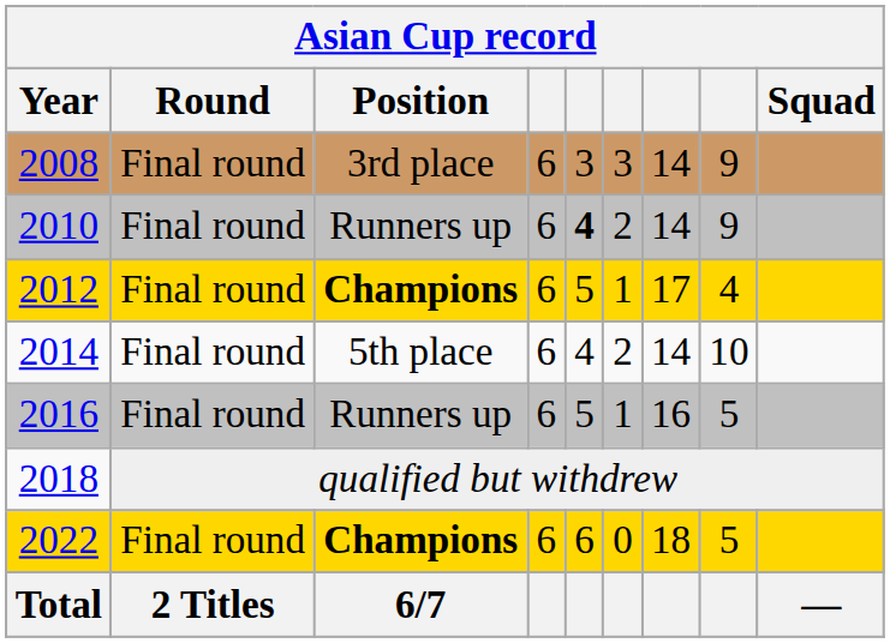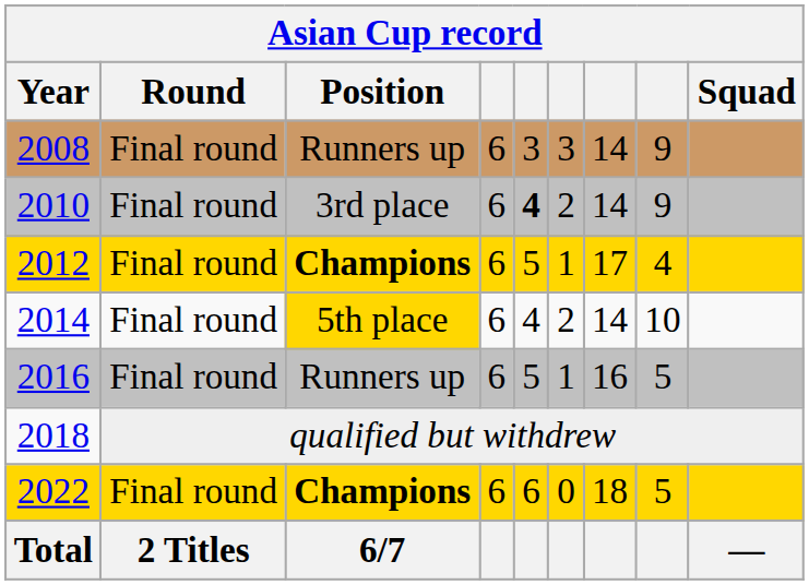 <table class="wikitable" style="text-align:center">
 <tr>
 <th colspan=9><a href='#'>Asian Cup record</a></th>
 </tr>
 <tr>
 <th>Year</th>
 <th>Round</th>
 <th>Position</th>
 <th></th>
 <th></th>
 <th></th>
 <th></th>
 <th></th>
 <th>Squad</th>
 </tr>
 <tr bgcolor=#cc9966>
 <td> <a href='#'>2008</a></td>
 <td>Final round</td>
-<td> 3rd place</td>
+<td> Runners up</td>
 <td>6</td>
 <td>3</td>
 <td>3</td>
 <td>14</td>
 <td>9</td>
 <td></td>
 </tr>
 <tr bgcolor=silver>
 <td> <a href='#'>2010</a></td>
 <td>Final round</td>
-<td> Runners up</td>
+<td> 3rd place</td>
 <td>6</td>
 <td><strong>4</strong></td>
 <td>2</td>
 <td>14</td>
 <td>9</td>
 <td></td>
 </tr>
 <tr bgcolor=gold>
 <td> <a href='#'>2012</a></td>
 <td>Final round</td>
 <td> <strong>Champions</strong></td>
 <td>6</td>
 <td>5</td>
 <td>1</td>
 <td>17</td>
 <td>4</td>
 <td></td>
 </tr>
 <tr>
 <td> <a href='#'>2014</a></td>
 <td>Final round</td>
-<td>5th place</td>
+<td style="background: gold;">5th place</td>
 <td>6</td>
 <td>4</td>
 <td>2</td>
 <td>14</td>
 <td>10</td>
 <td></td>
 </tr>
 <tr bgcolor=silver>
 <td> <a href='#'>2016</a></td>
 <td>Final round</td>
 <td> Runners up</td>
 <td>6</td>
 <td>5</td>
 <td>1</td>
 <td>16</td>
 <td>5</td>
 <td></td>
 </tr>
 <tr>
 <td> <a href='#'>2018</a></td>
 <td bgcolor=#efefef colspan=8><em>qualified but withdrew</em></td>
 </tr>
 <tr bgcolor=gold>
 <td> <a href='#'>2022</a></td>
 <td>Final round</td>
 <td> <strong>Champions</strong></td>
 <td>6</td>
 <td>6</td>
 <td>0</td>
 <td>18</td>
 <td>5</td>
 <td></td>
 </tr>
 <tr>
 <th>Total</th>
 <th>2 Titles</th>
 <th>6/7</th>
 <th></th>
 <th></th>
 <th></th>
 <th></th>
 <th></th>
 <th>—</th>
 </tr>
 </table>
